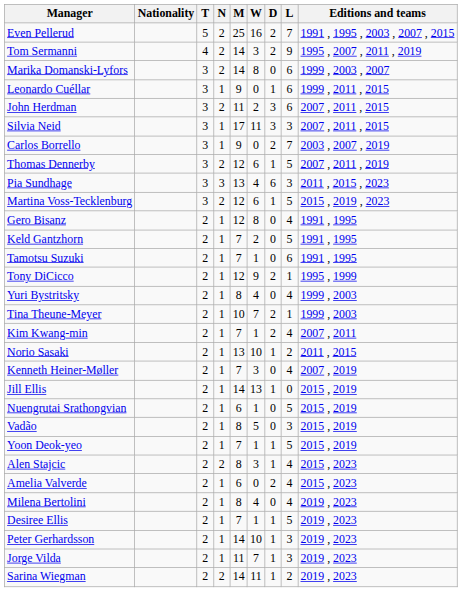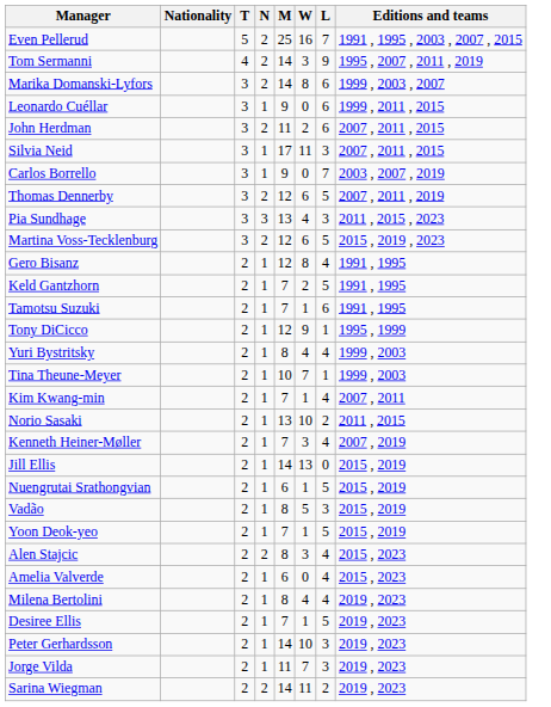 <table class="wikitable sortable" style="text-align:center">
 <tr>
 <th scope="col">Manager</th>
 <th scope="col">Nationality</th>
 <th scope="col" width=15>T</th>
 <th scope="col" width=15>N</th>
 <th scope="col" width=15>M</th>
 <th scope="col" width=15>W</th>
-<th scope="col" width=15>D</th>
 <th scope="col" width=15>L</th>
 <th scope="col">Editions and teams</th>
 </tr>
 <tr>
 <td align=left data-sort-value="Pellerud"><a href='#'>Even Pellerud</a></td>
 <td align=left></td>
 <td>5</td>
 <td>2</td>
 <td>25</td>
 <td>16</td>
-<td>2</td>
 <td>7</td>
 <td align=left><a href='#'>1991</a> , <a href='#'>1995</a> , <a href='#'>2003</a> , <a href='#'>2007</a> , <a href='#'>2015</a> </td>
 </tr>
 <tr>
 <td align=left data-sort-value="Sermanni"><a href='#'>Tom Sermanni</a></td>
 <td align=left></td>
 <td>4</td>
 <td>2</td>
 <td>14</td>
 <td>3</td>
-<td>2</td>
 <td>9</td>
 <td align=left><a href='#'>1995</a> , <a href='#'>2007</a> , <a href='#'>2011</a> , <a href='#'>2019</a> </td>
 </tr>
 <tr>
 <td align=left data-sort-value="Domanski-Lyfors"><a href='#'>Marika Domanski-Lyfors</a></td>
 <td align=left></td>
 <td>3</td>
 <td>2</td>
 <td>14</td>
 <td>8</td>
-<td>0</td>
 <td>6</td>
 <td align=left><a href='#'>1999</a> , <a href='#'>2003</a> , <a href='#'>2007</a> </td>
 </tr>
 <tr>
 <td align=left data-sort-value="Cuéllar"><a href='#'>Leonardo Cuéllar</a></td>
 <td align=left></td>
 <td>3</td>
 <td>1</td>
 <td>9</td>
 <td>0</td>
-<td>1</td>
 <td>6</td>
 <td align=left><a href='#'>1999</a> , <a href='#'>2011</a> , <a href='#'>2015</a> </td>
 </tr>
 <tr>
 <td align=left data-sort-value="Herdman"><a href='#'>John Herdman</a></td>
 <td align=left></td>
 <td>3</td>
 <td>2</td>
 <td>11</td>
 <td>2</td>
-<td>3</td>
 <td>6</td>
 <td align=left><a href='#'>2007</a> , <a href='#'>2011</a> , <a href='#'>2015</a> </td>
 </tr>
 <tr>
 <td align=left data-sort-value="Neid"><a href='#'>Silvia Neid</a></td>
 <td align=left></td>
 <td>3</td>
 <td>1</td>
 <td>17</td>
 <td>11</td>
 <td>3</td>
-<td>3</td>
 <td align=left><a href='#'>2007</a> , <a href='#'>2011</a> , <a href='#'>2015</a> </td>
 </tr>
 <tr>
 <td align=left data-sort-value="Borrello"><a href='#'>Carlos Borrello</a></td>
 <td align=left></td>
 <td>3</td>
 <td>1</td>
 <td>9</td>
 <td>0</td>
-<td>2</td>
 <td>7</td>
 <td align=left><a href='#'>2003</a> , <a href='#'>2007</a> , <a href='#'>2019</a> </td>
 </tr>
 <tr>
 <td align=left data-sort-value="Dennerby"><a href='#'>Thomas Dennerby</a></td>
 <td align=left></td>
 <td>3</td>
 <td>2</td>
 <td>12</td>
 <td>6</td>
-<td>1</td>
 <td>5</td>
 <td align=left><a href='#'>2007</a> , <a href='#'>2011</a> , <a href='#'>2019</a> </td>
 </tr>
 <tr>
 <td align=left data-sort-value="Sundhage"><a href='#'>Pia Sundhage</a></td>
 <td align=left></td>
 <td>3</td>
 <td>3</td>
 <td>13</td>
 <td>4</td>
-<td>6</td>
 <td>3</td>
 <td align=left><a href='#'>2011</a> , <a href='#'>2015</a> , <a href='#'>2023</a> </td>
 </tr>
 <tr>
 <td align=left data-sort-value="Voss-Tecklenburg"><a href='#'>Martina Voss-Tecklenburg</a></td>
 <td align=left></td>
 <td>3</td>
 <td>2</td>
 <td>12</td>
 <td>6</td>
-<td>1</td>
 <td>5</td>
 <td align=left><a href='#'>2015</a> , <a href='#'>2019</a> , <a href='#'>2023</a> </td>
 </tr>
 <tr>
 <td align=left data-sort-value="Bisanz"><a href='#'>Gero Bisanz</a></td>
 <td align=left></td>
 <td>2</td>
 <td>1</td>
 <td>12</td>
 <td>8</td>
-<td>0</td>
 <td>4</td>
 <td align=left><a href='#'>1991</a> , <a href='#'>1995</a> </td>
 </tr>
 <tr>
 <td align=left data-sort-value="Gantzhorn"><a href='#'>Keld Gantzhorn</a></td>
 <td align=left></td>
 <td>2</td>
 <td>1</td>
 <td>7</td>
 <td>2</td>
-<td>0</td>
 <td>5</td>
 <td align=left><a href='#'>1991</a> , <a href='#'>1995</a> </td>
 </tr>
 <tr>
 <td align=left data-sort-value="Suzuki"><a href='#'>Tamotsu Suzuki</a></td>
 <td align=left></td>
 <td>2</td>
 <td>1</td>
 <td>7</td>
 <td>1</td>
-<td>0</td>
 <td>6</td>
 <td align=left><a href='#'>1991</a> , <a href='#'>1995</a> </td>
 </tr>
 <tr>
 <td align=left data-sort-value="DiCicco"><a href='#'>Tony DiCicco</a></td>
 <td align=left></td>
 <td>2</td>
 <td>1</td>
 <td>12</td>
 <td>9</td>
-<td>2</td>
 <td>1</td>
 <td align=left><a href='#'>1995</a> , <a href='#'>1999</a> </td>
 </tr>
 <tr>
 <td align=left data-sort-value="Bystritsky"><a href='#'>Yuri Bystritsky</a></td>
 <td align=left></td>
 <td>2</td>
 <td>1</td>
 <td>8</td>
 <td>4</td>
-<td>0</td>
 <td>4</td>
 <td align=left><a href='#'>1999</a> , <a href='#'>2003</a> </td>
 </tr>
 <tr>
 <td align=left data-sort-value="Theune-Meyer"><a href='#'>Tina Theune-Meyer</a></td>
 <td align=left></td>
 <td>2</td>
 <td>1</td>
 <td>10</td>
 <td>7</td>
-<td>2</td>
 <td>1</td>
 <td align=left><a href='#'>1999</a> , <a href='#'>2003</a> </td>
 </tr>
 <tr>
 <td align=left data-sort-value="Kim"><a href='#'>Kim Kwang-min</a></td>
 <td align=left></td>
 <td>2</td>
 <td>1</td>
 <td>7</td>
 <td>1</td>
-<td>2</td>
 <td>4</td>
 <td align=left><a href='#'>2007</a> , <a href='#'>2011</a> </td>
 </tr>
 <tr>
 <td align=left data-sort-value="Sasaki"><a href='#'>Norio Sasaki</a></td>
 <td align=left></td>
 <td>2</td>
 <td>1</td>
 <td>13</td>
 <td>10</td>
-<td>1</td>
 <td>2</td>
 <td align=left><a href='#'>2011</a> , <a href='#'>2015</a> </td>
 </tr>
 <tr>
 <td align=left data-sort-value="Heiner-Møller"><a href='#'>Kenneth Heiner-Møller</a></td>
 <td align=left></td>
 <td>2</td>
 <td>1</td>
 <td>7</td>
 <td>3</td>
-<td>0</td>
 <td>4</td>
 <td align=left><a href='#'>2007</a> , <a href='#'>2019</a> </td>
 </tr>
 <tr>
 <td align=left data-sort-value="Ellis"><a href='#'>Jill Ellis</a></td>
 <td align=left><br></td>
 <td>2</td>
 <td>1</td>
 <td>14</td>
 <td>13</td>
-<td>1</td>
 <td>0</td>
 <td align=left><a href='#'>2015</a> , <a href='#'>2019</a> </td>
 </tr>
 <tr>
 <td align=left data-sort-value="Srathongvian"><a href='#'>Nuengrutai Srathongvian</a></td>
 <td align=left></td>
 <td>2</td>
 <td>1</td>
 <td>6</td>
 <td>1</td>
-<td>0</td>
 <td>5</td>
 <td align=left><a href='#'>2015</a> , <a href='#'>2019</a> </td>
 </tr>
 <tr>
 <td align=left data-sort-value="Vadão"><a href='#'>Vadão</a></td>
 <td align=left></td>
 <td>2</td>
 <td>1</td>
 <td>8</td>
 <td>5</td>
-<td>0</td>
 <td>3</td>
 <td align=left><a href='#'>2015</a> , <a href='#'>2019</a> </td>
 </tr>
 <tr>
 <td align=left data-sort-value="Yoon"><a href='#'>Yoon Deok-yeo</a></td>
 <td align=left></td>
 <td>2</td>
 <td>1</td>
 <td>7</td>
-<td>1</td>
 <td>1</td>
 <td>5</td>
 <td align=left><a href='#'>2015</a> , <a href='#'>2019</a> </td>
 </tr>
 <tr>
 <td align=left data-sort-value="Stajcic"><a href='#'>Alen Stajcic</a></td>
 <td align=left></td>
 <td>2</td>
 <td>2</td>
 <td>8</td>
 <td>3</td>
-<td>1</td>
 <td>4</td>
 <td align=left><a href='#'>2015</a> , <a href='#'>2023</a> </td>
 </tr>
 <tr>
 <td align=left data-sort-value="Valverde"><a href='#'>Amelia Valverde</a></td>
 <td align=left></td>
 <td>2</td>
 <td>1</td>
 <td>6</td>
 <td>0</td>
-<td>2</td>
 <td>4</td>
 <td align=left><a href='#'>2015</a> , <a href='#'>2023</a> </td>
 </tr>
 <tr>
 <td align=left data-sort-value="Bertolini"><a href='#'>Milena Bertolini</a></td>
 <td align=left></td>
 <td>2</td>
 <td>1</td>
 <td>8</td>
 <td>4</td>
-<td>0</td>
 <td>4</td>
 <td align=left><a href='#'>2019</a> , <a href='#'>2023</a> </td>
 </tr>
 <tr>
 <td align=left data-sort-value="Ellis"><a href='#'>Desiree Ellis</a></td>
 <td align=left></td>
 <td>2</td>
 <td>1</td>
 <td>7</td>
-<td>1</td>
 <td>1</td>
 <td>5</td>
 <td align=left><a href='#'>2019</a> , <a href='#'>2023</a> </td>
 </tr>
 <tr>
 <td align=left data-sort-value="Gerhardsson"><a href='#'>Peter Gerhardsson</a></td>
 <td align=left></td>
 <td>2</td>
 <td>1</td>
 <td>14</td>
 <td>10</td>
-<td>1</td>
 <td>3</td>
 <td align=left><a href='#'>2019</a> , <a href='#'>2023</a> </td>
 </tr>
 <tr>
 <td align=left data-sort-value="Vilda"><a href='#'>Jorge Vilda</a></td>
 <td align=left></td>
 <td>2</td>
 <td>1</td>
 <td>11</td>
 <td>7</td>
-<td>1</td>
 <td>3</td>
 <td align=left><a href='#'>2019</a> , <a href='#'>2023</a> </td>
 </tr>
 <tr>
 <td align=left data-sort-value="Wiegman"><a href='#'>Sarina Wiegman</a></td>
 <td align=left></td>
 <td>2</td>
 <td>2</td>
 <td>14</td>
 <td>11</td>
-<td>1</td>
 <td>2</td>
 <td align=left><a href='#'>2019</a> , <a href='#'>2023</a> </td>
 </tr>
 </table>
